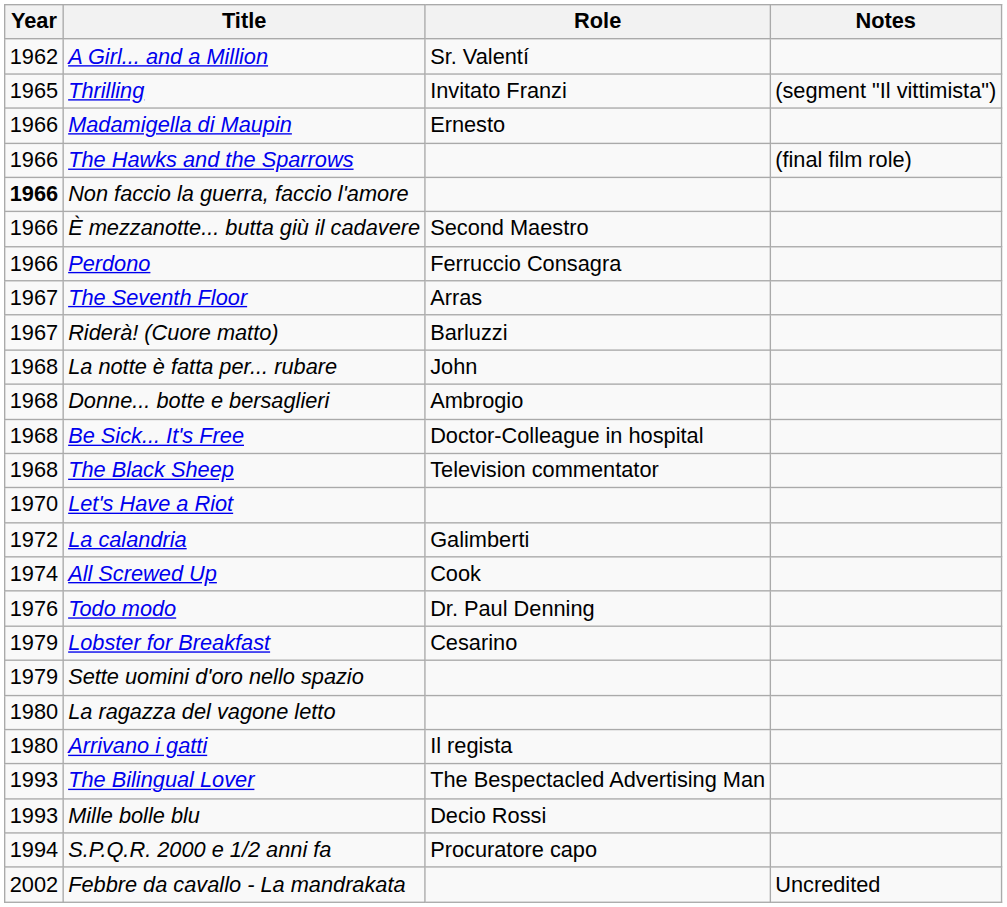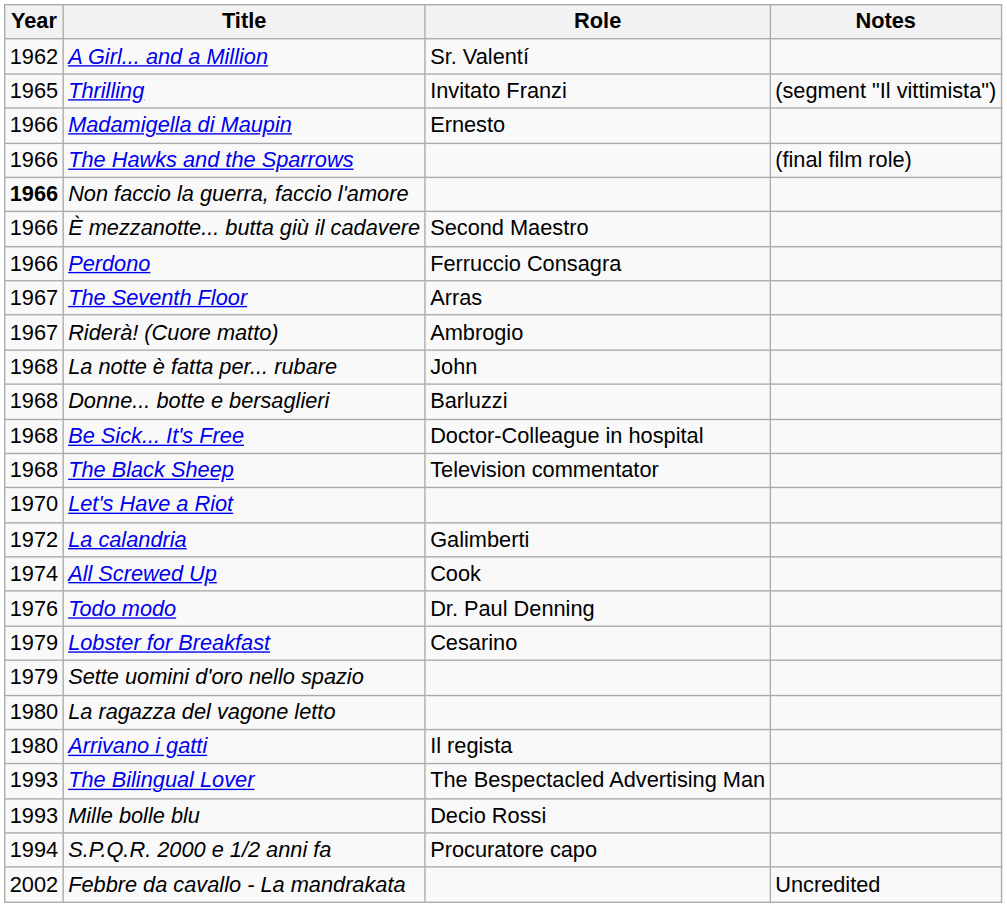 <table class="wikitable">
 <tr>
 <th>Year</th>
 <th>Title</th>
 <th>Role</th>
 <th>Notes</th>
 </tr>
 <tr>
 <td>1962</td>
 <td><em><a href='#'>A Girl... and a Million</a></em></td>
 <td>Sr. Valentí</td>
 <td></td>
 </tr>
 <tr>
 <td>1965</td>
 <td><em><a href='#'>Thrilling</a></em></td>
 <td>Invitato Franzi</td>
 <td>(segment "Il vittimista")</td>
 </tr>
 <tr>
 <td>1966</td>
 <td><em><a href='#'>Madamigella di Maupin</a></em></td>
 <td>Ernesto</td>
 <td></td>
 </tr>
 <tr>
 <td>1966</td>
 <td><em><a href='#'>The Hawks and the Sparrows</a></em></td>
 <td></td>
 <td>(final film role)</td>
 </tr>
 <tr>
 <td><strong>1966</strong></td>
 <td><em>Non faccio la guerra, faccio l'amore</em></td>
 <td></td>
 <td></td>
 </tr>
 <tr>
 <td>1966</td>
 <td><em>È mezzanotte... butta giù il cadavere</em></td>
 <td>Second Maestro</td>
 <td></td>
 </tr>
 <tr>
 <td>1966</td>
 <td><em><a href='#'>Perdono</a></em></td>
 <td>Ferruccio Consagra</td>
 <td></td>
 </tr>
 <tr>
 <td>1967</td>
 <td><em><a href='#'>The Seventh Floor</a></em></td>
 <td>Arras</td>
 <td></td>
 </tr>
 <tr>
 <td>1967</td>
 <td><em>Riderà! (Cuore matto)</em></td>
-<td>Barluzzi</td>
+<td>Ambrogio</td>
 <td></td>
 </tr>
 <tr>
 <td>1968</td>
 <td><em>La notte è fatta per... rubare</em></td>
 <td>John</td>
 <td></td>
 </tr>
 <tr>
 <td>1968</td>
 <td><em>Donne... botte e bersaglieri</em></td>
-<td>Ambrogio</td>
+<td>Barluzzi</td>
 <td></td>
 </tr>
 <tr>
 <td>1968</td>
 <td><em><a href='#'>Be Sick... It's Free</a></em></td>
 <td>Doctor-Colleague in hospital</td>
 <td></td>
 </tr>
 <tr>
 <td>1968</td>
 <td><em><a href='#'>The Black Sheep</a></em></td>
 <td>Television commentator</td>
 <td></td>
 </tr>
 <tr>
 <td>1970</td>
 <td><em><a href='#'>Let's Have a Riot</a></em></td>
 <td></td>
 <td></td>
 </tr>
 <tr>
 <td>1972</td>
 <td><em><a href='#'>La calandria</a></em></td>
 <td>Galimberti</td>
 <td></td>
 </tr>
 <tr>
 <td>1974</td>
 <td><em><a href='#'>All Screwed Up</a></em></td>
 <td>Cook</td>
 <td></td>
 </tr>
 <tr>
 <td>1976</td>
 <td><em><a href='#'>Todo modo</a></em></td>
 <td>Dr. Paul Denning</td>
 <td></td>
 </tr>
 <tr>
 <td>1979</td>
 <td><em><a href='#'>Lobster for Breakfast</a></em></td>
 <td>Cesarino</td>
 <td></td>
 </tr>
 <tr>
 <td>1979</td>
 <td><em>Sette uomini d'oro nello spazio</em></td>
 <td></td>
 <td></td>
 </tr>
 <tr>
 <td>1980</td>
 <td><em>La ragazza del vagone letto</em></td>
 <td></td>
 <td></td>
 </tr>
 <tr>
 <td>1980</td>
 <td><em><a href='#'>Arrivano i gatti</a></em></td>
 <td>Il regista</td>
 <td></td>
 </tr>
 <tr>
 <td>1993</td>
 <td><em><a href='#'>The Bilingual Lover</a></em></td>
 <td>The Bespectacled Advertising Man</td>
 <td></td>
 </tr>
 <tr>
 <td>1993</td>
 <td><em>Mille bolle blu</em></td>
 <td>Decio Rossi</td>
 <td></td>
 </tr>
 <tr>
 <td>1994</td>
 <td><em>S.P.Q.R. 2000 e 1/2 anni fa</em></td>
 <td>Procuratore capo</td>
 <td></td>
 </tr>
 <tr>
 <td>2002</td>
 <td><em>Febbre da cavallo - La mandrakata</em></td>
 <td></td>
 <td>Uncredited</td>
 </tr>
 </table>
